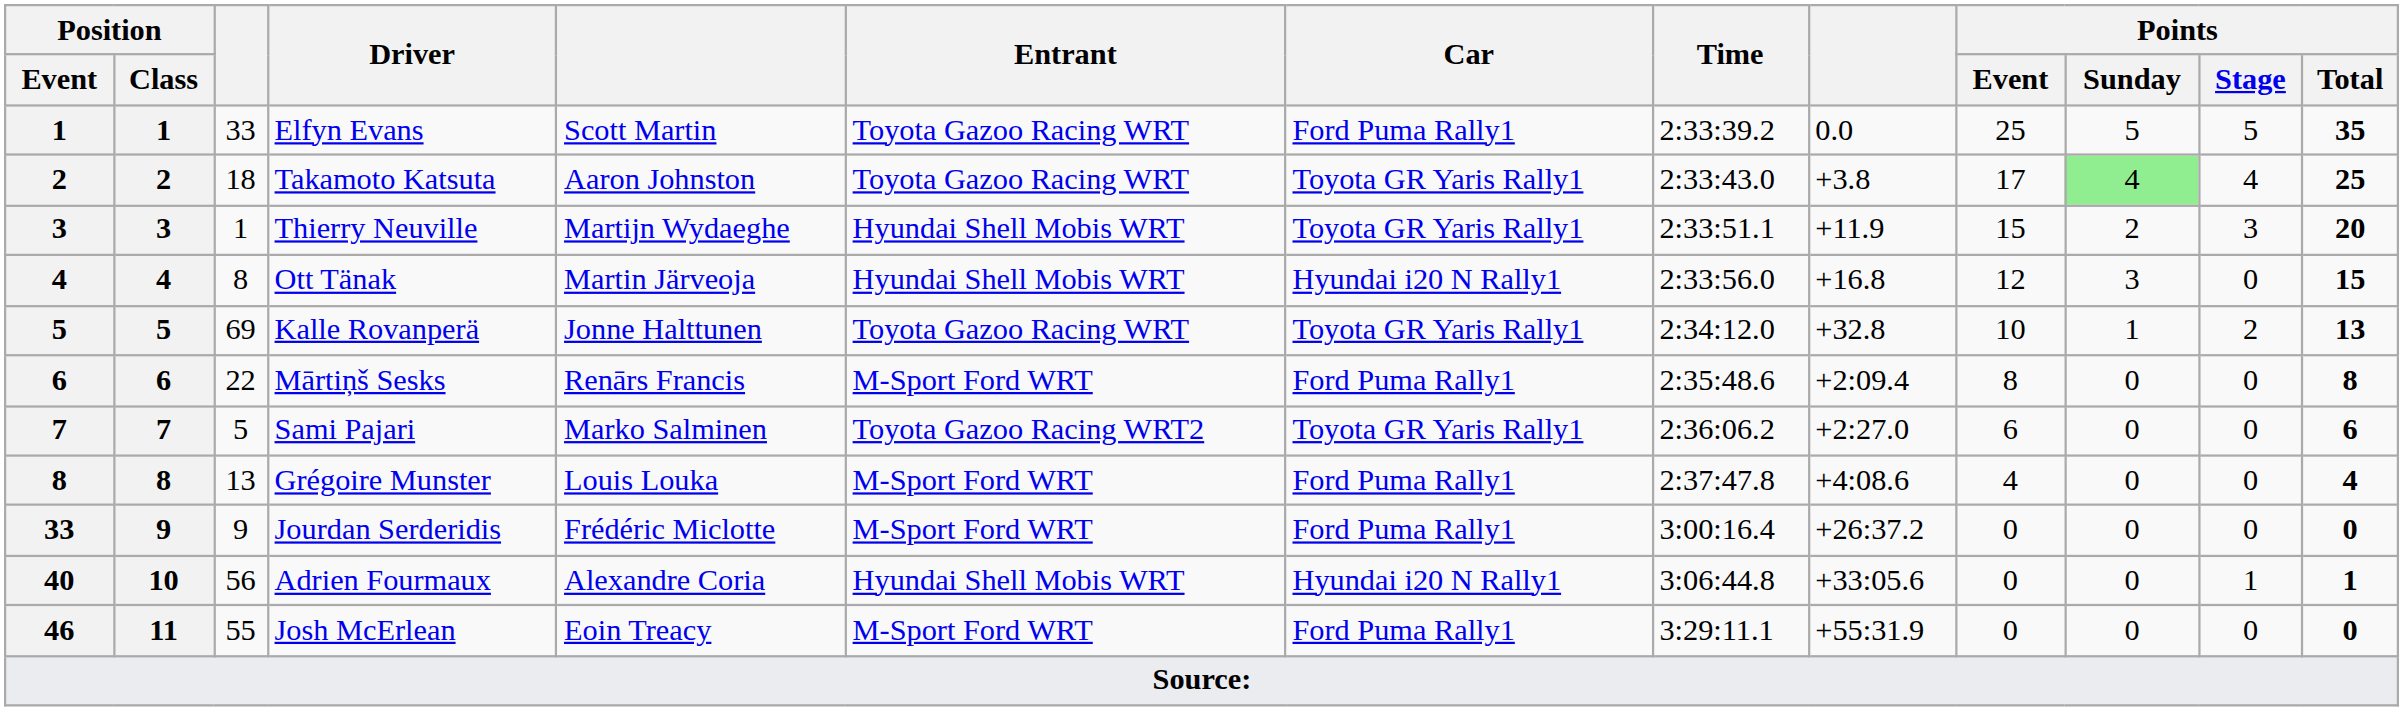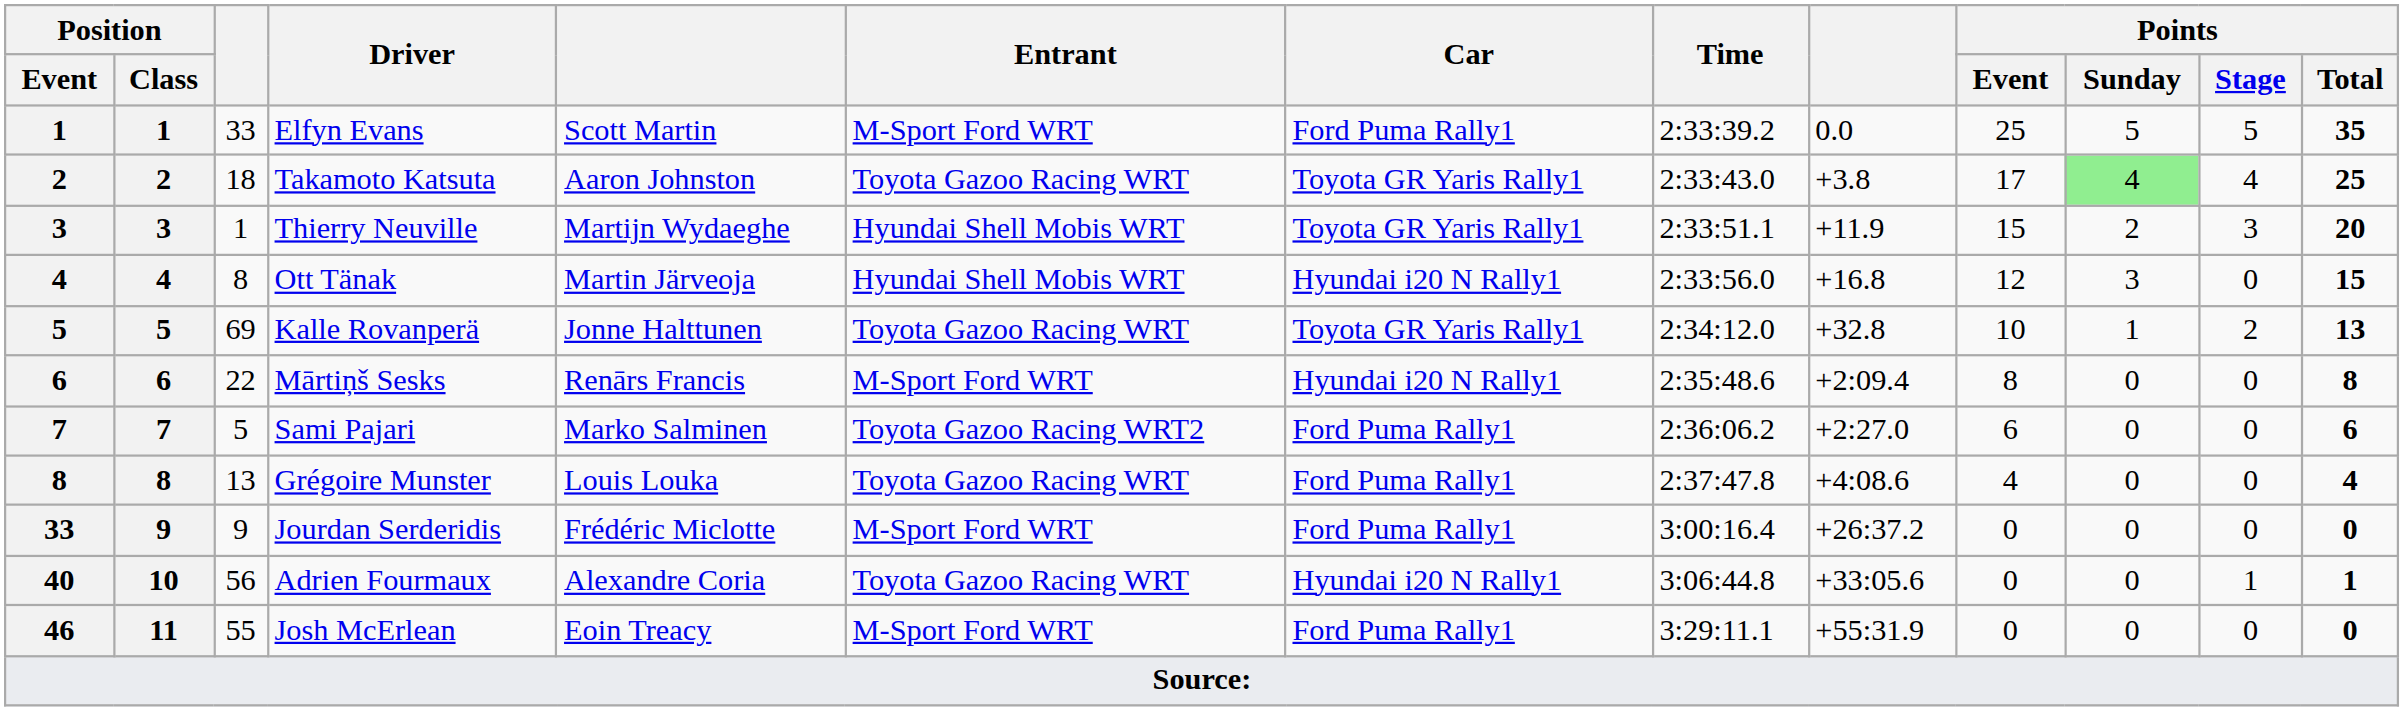 <table class="wikitable" width=85% style="font-size:85%">
 <tr>
 <th colspan="2">Position</th>
 <th rowspan="2"></th>
 <th rowspan="2">Driver</th>
 <th rowspan="2"></th>
 <th rowspan="2">Entrant</th>
 <th rowspan="2">Car</th>
 <th rowspan="2">Time</th>
 <th rowspan="2"></th>
 <th colspan="4">Points</th>
 </tr>
 <tr>
 <th>Event</th>
 <th>Class</th>
 <th>Event</th>
 <th>Sunday</th>
 <th><a href='#'>Stage</a></th>
 <th>Total</th>
 </tr>
 <tr>
 <th>1</th>
 <th>1</th>
 <td align="center">33</td>
 <td><a href='#'>Elfyn Evans</a></td>
 <td><a href='#'>Scott Martin</a></td>
-<td><a href='#'>Toyota Gazoo Racing WRT</a></td>
+<td><a href='#'>M-Sport Ford WRT</a></td>
 <td><a href='#'>Ford Puma Rally1</a></td>
 <td>2:33:39.2</td>
 <td>0.0</td>
 <td align="center">25</td>
 <td align="center">5</td>
 <td align="center">5</td>
 <td align="center"><strong>35</strong></td>
 </tr>
 <tr>
 <th>2</th>
 <th>2</th>
 <td align="center">18</td>
 <td><a href='#'>Takamoto Katsuta</a></td>
 <td><a href='#'>Aaron Johnston</a></td>
 <td><a href='#'>Toyota Gazoo Racing WRT</a></td>
 <td><a href='#'>Toyota GR Yaris Rally1</a></td>
 <td>2:33:43.0</td>
 <td>+3.8</td>
 <td align="center">17</td>
 <td align="center" style="background: lightgreen;">4</td>
 <td align="center">4</td>
 <td align="center"><strong>25</strong></td>
 </tr>
 <tr>
 <th>3</th>
 <th>3</th>
 <td align="center">1</td>
 <td><a href='#'>Thierry Neuville</a></td>
 <td><a href='#'>Martijn Wydaeghe</a></td>
 <td><a href='#'>Hyundai Shell Mobis WRT</a></td>
 <td><a href='#'>Toyota GR Yaris Rally1</a></td>
 <td>2:33:51.1</td>
 <td>+11.9</td>
 <td align="center">15</td>
 <td align="center">2</td>
 <td align="center">3</td>
 <td align="center"><strong>20</strong></td>
 </tr>
 <tr>
 <th>4</th>
 <th>4</th>
 <td align="center">8</td>
 <td><a href='#'>Ott Tänak</a></td>
 <td><a href='#'>Martin Järveoja</a></td>
 <td><a href='#'>Hyundai Shell Mobis WRT</a></td>
 <td><a href='#'>Hyundai i20 N Rally1</a></td>
 <td>2:33:56.0</td>
 <td>+16.8</td>
 <td align="center">12</td>
 <td align="center">3</td>
 <td align="center">0</td>
 <td align="center"><strong>15</strong></td>
 </tr>
 <tr>
 <th>5</th>
 <th>5</th>
 <td align="center">69</td>
 <td><a href='#'>Kalle Rovanperä</a></td>
 <td><a href='#'>Jonne Halttunen</a></td>
 <td><a href='#'>Toyota Gazoo Racing WRT</a></td>
 <td><a href='#'>Toyota GR Yaris Rally1</a></td>
 <td>2:34:12.0</td>
 <td>+32.8</td>
 <td align="center">10</td>
 <td align="center">1</td>
 <td align="center">2</td>
 <td align="center"><strong>13</strong></td>
 </tr>
 <tr>
 <th>6</th>
 <th>6</th>
 <td align="center">22</td>
 <td><a href='#'>Mārtiņš Sesks</a></td>
 <td><a href='#'>Renārs Francis</a></td>
 <td><a href='#'>M-Sport Ford WRT</a></td>
-<td><a href='#'>Ford Puma Rally1</a></td>
+<td><a href='#'>Hyundai i20 N Rally1</a></td>
 <td>2:35:48.6</td>
 <td>+2:09.4</td>
 <td align="center">8</td>
 <td align="center">0</td>
 <td align="center">0</td>
 <td align="center"><strong>8</strong></td>
 </tr>
 <tr>
 <th>7</th>
 <th>7</th>
 <td align="center">5</td>
 <td><a href='#'>Sami Pajari</a></td>
 <td><a href='#'>Marko Salminen</a></td>
 <td><a href='#'>Toyota Gazoo Racing WRT2</a></td>
-<td><a href='#'>Toyota GR Yaris Rally1</a></td>
+<td><a href='#'>Ford Puma Rally1</a></td>
 <td>2:36:06.2</td>
 <td>+2:27.0</td>
 <td align="center">6</td>
 <td align="center">0</td>
 <td align="center">0</td>
 <td align="center"><strong>6</strong></td>
 </tr>
 <tr>
 <th>8</th>
 <th>8</th>
 <td align="center">13</td>
 <td><a href='#'>Grégoire Munster</a></td>
 <td><a href='#'>Louis Louka</a></td>
-<td><a href='#'>M-Sport Ford WRT</a></td>
+<td><a href='#'>Toyota Gazoo Racing WRT</a></td>
 <td><a href='#'>Ford Puma Rally1</a></td>
 <td>2:37:47.8</td>
 <td>+4:08.6</td>
 <td align="center">4</td>
 <td align="center">0</td>
 <td align="center">0</td>
 <td align="center"><strong>4</strong></td>
 </tr>
 <tr>
 <th>33</th>
 <th>9</th>
 <td align="center">9</td>
 <td><a href='#'>Jourdan Serderidis</a></td>
 <td><a href='#'>Frédéric Miclotte</a></td>
 <td><a href='#'>M-Sport Ford WRT</a></td>
 <td><a href='#'>Ford Puma Rally1</a></td>
 <td>3:00:16.4</td>
 <td>+26:37.2</td>
 <td align="center">0</td>
 <td align="center">0</td>
 <td align="center">0</td>
 <td align="center"><strong>0</strong></td>
 </tr>
 <tr>
 <th>40</th>
 <th>10</th>
 <td align="center">56</td>
 <td><a href='#'>Adrien Fourmaux</a></td>
 <td><a href='#'>Alexandre Coria</a></td>
-<td><a href='#'>Hyundai Shell Mobis WRT</a></td>
+<td><a href='#'>Toyota Gazoo Racing WRT</a></td>
 <td><a href='#'>Hyundai i20 N Rally1</a></td>
 <td>3:06:44.8</td>
 <td>+33:05.6</td>
 <td align="center">0</td>
 <td align="center">0</td>
 <td align="center">1</td>
 <td align="center"><strong>1</strong></td>
 </tr>
 <tr>
 <th>46</th>
 <th>11</th>
 <td align="center">55</td>
 <td><a href='#'>Josh McErlean</a></td>
 <td><a href='#'>Eoin Treacy</a></td>
 <td><a href='#'>M-Sport Ford WRT</a></td>
 <td><a href='#'>Ford Puma Rally1</a></td>
 <td>3:29:11.1</td>
 <td>+55:31.9</td>
 <td align="center">0</td>
 <td align="center">0</td>
 <td align="center">0</td>
 <td align="center"><strong>0</strong></td>
 </tr>
 <tr>
 <td style="background-color:#EAECF0; text-align:center" colspan="13"><strong>Source:</strong></td>
 </tr>
 </table>
